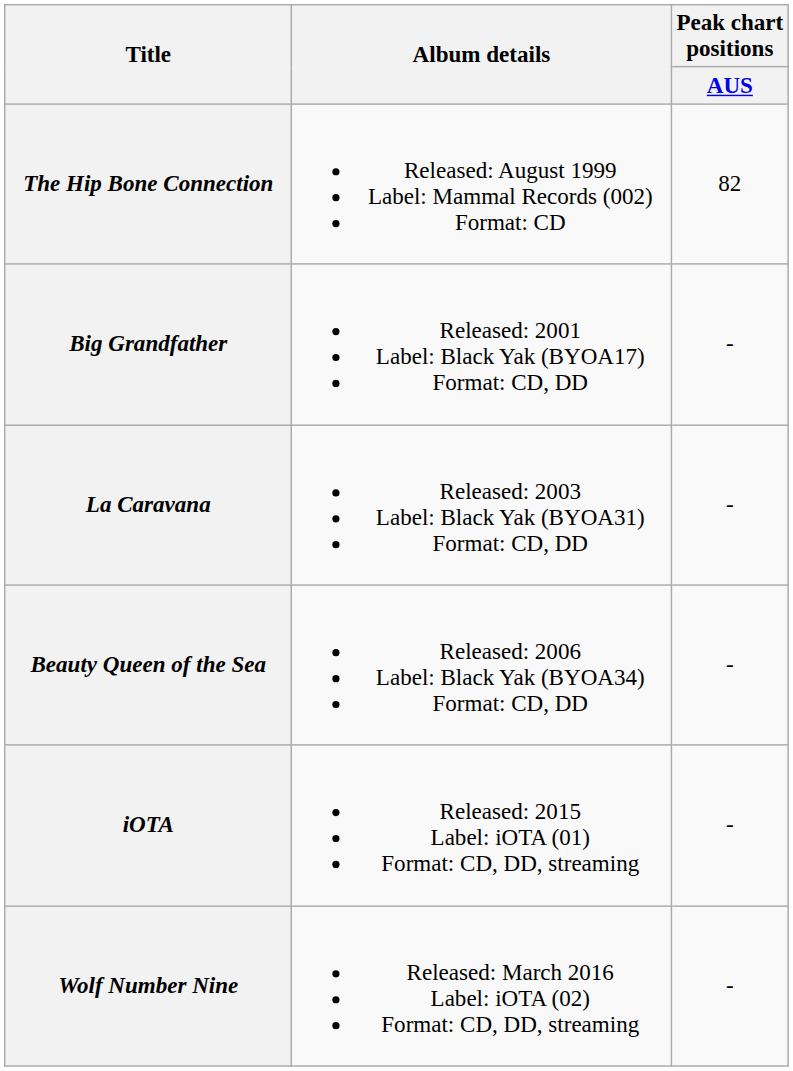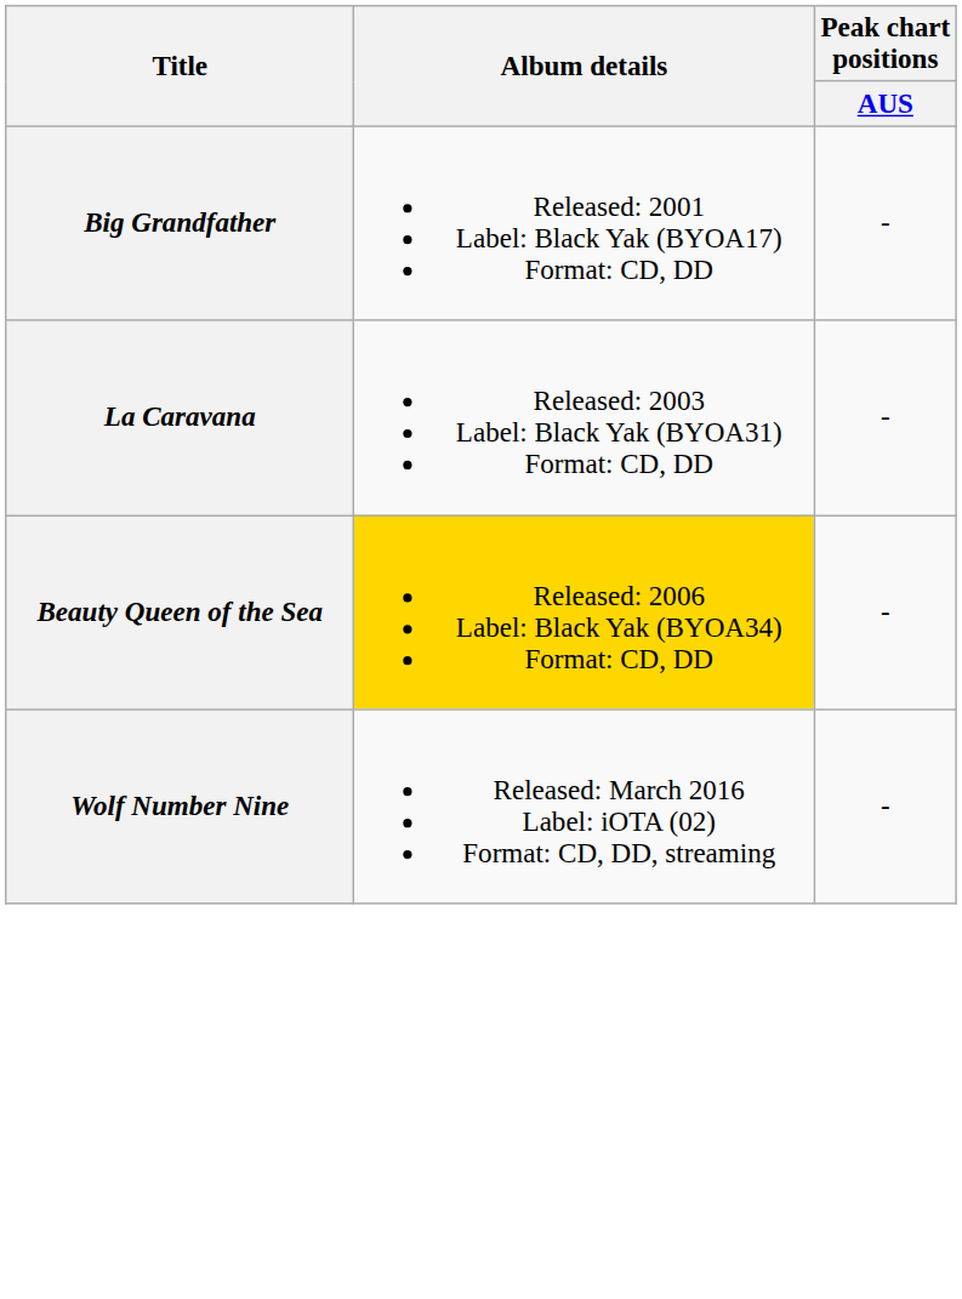 <table class="wikitable plainrowheaders" style="text-align:center;" border="1">
 <tr>
 <th scope="col" rowspan="2" style="width:12em;">Title</th>
 <th scope="col" rowspan="2" style="width:16em;">Album details</th>
 <th scope="col" colspan="1">Peak chart<br>positions</th>
 </tr>
 <tr>
 <th scope="col" style="text-align:center;"><a href='#'>AUS</a><br></th>
-</tr>
-<tr>
-<th scope="row"><em>The Hip Bone Connection</em></th>
-<td><br><ul><li>Released: August 1999</li><li>Label: Mammal Records (002)</li><li>Format: CD</li></ul></td>
-<td>82</td>
 </tr>
 <tr>
 <th scope="row"><em>Big Grandfather</em></th>
 <td><br><ul><li>Released: 2001</li><li>Label: Black Yak (BYOA17)</li><li>Format: CD, DD</li></ul></td>
 <td>-</td>
 </tr>
 <tr>
 <th scope="row"><em>La Caravana</em></th>
 <td><br><ul><li>Released: 2003</li><li>Label: Black Yak (BYOA31)</li><li>Format: CD, DD</li></ul></td>
 <td>-</td>
 </tr>
 <tr>
 <th scope="row"><em>Beauty Queen of the Sea</em></th>
-<td><br><ul><li>Released: 2006</li><li>Label: Black Yak (BYOA34)</li><li>Format: CD, DD</li></ul></td>
-<td>-</td>
-</tr>
-<tr>
-<th scope="row"><em>iOTA</em></th>
-<td><br><ul><li>Released: 2015</li><li>Label: iOTA (01)</li><li>Format: CD, DD, streaming</li></ul></td>
+<td style="background: gold;"><br><ul><li>Released: 2006</li><li>Label: Black Yak (BYOA34)</li><li>Format: CD, DD</li></ul></td>
 <td>-</td>
 </tr>
 <tr>
 <th scope="row"><em>Wolf Number Nine</em></th>
 <td><br><ul><li>Released: March 2016</li><li>Label: iOTA (02)</li><li>Format: CD, DD, streaming</li></ul></td>
 <td>-</td>
 </tr>
 </table>
